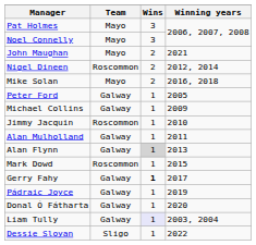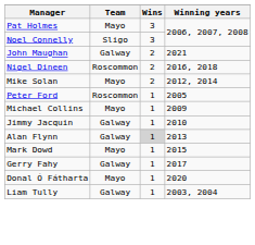 <table class="wikitable">
 <tr>
 </tr>
 <tr>
 <th>Manager</th>
 <th>Team</th>
 <th>Wins</th>
 <th>Winning years</th>
 </tr>
 <tr>
 <td> <a href='#'>Pat Holmes</a></td>
 <td style="text-align:center">Mayo</td>
 <td style="text-align:center;">3</td>
 <td rowspan=2>2006, 2007, 2008</td>
 </tr>
 <tr>
 <td> <a href='#'>Noel Connelly</a></td>
-<td style="text-align:center">Mayo</td>
+<td style="text-align:center">Sligo</td>
 <td style="text-align:center;">3</td>
 </tr>
 <tr>
 <td> <a href='#'>John Maughan</a></td>
-<td style="text-align:center">Mayo</td>
+<td style="text-align:center">Galway</td>
 <td style="text-align:center;">2</td>
 <td>2021</td>
 </tr>
 <tr>
 <td> <a href='#'>Nigel Dineen</a></td>
 <td style="text-align:center">Roscommon</td>
 <td style="text-align:center;">2</td>
-<td>2012, 2014</td>
+<td>2016, 2018</td>
 </tr>
 <tr>
 <td> Mike Solan</td>
 <td style="text-align:center">Mayo</td>
 <td style="text-align:center;">2</td>
-<td>2016, 2018</td>
+<td>2012, 2014</td>
 </tr>
 <tr>
 <td> <a href='#'>Peter Ford</a></td>
-<td style="text-align:center">Galway</td>
+<td style="text-align:center">Roscommon</td>
 <td style="text-align:center;">1</td>
 <td>2005</td>
 </tr>
 <tr>
 <td> Michael Collins</td>
-<td style="text-align:center">Galway</td>
+<td style="text-align:center">Mayo</td>
 <td style="text-align:center;">1</td>
 <td>2009</td>
 </tr>
 <tr>
 <td> Jimmy Jacquin</td>
-<td style="text-align:center">Roscommon</td>
+<td style="text-align:center">Galway</td>
 <td style="text-align:center;">1</td>
 <td>2010</td>
-</tr>
-<tr>
-<td> <a href='#'>Alan Mulholland</a></td>
-<td style="text-align:center">Galway</td>
-<td style="text-align:center;">1</td>
-<td>2011</td>
 </tr>
 <tr>
 <td> Alan Flynn</td>
 <td style="text-align:center">Galway</td>
 <td style="background: lightgrey; text-align:center;">1</td>
 <td>2013</td>
 </tr>
 <tr>
 <td> Mark Dowd</td>
-<td style="text-align:center">Roscommon</td>
+<td style="text-align:center">Mayo</td>
 <td style="text-align:center;">1</td>
 <td>2015</td>
 </tr>
 <tr>
 <td> Gerry Fahy</td>
 <td style="text-align:center">Galway</td>
-<td style="text-align:center;"><strong>1</strong></td>
+<td style="text-align:center;">1</td>
 <td>2017</td>
 </tr>
 <tr>
-<td> <a href='#'>Pádraic Joyce</a></td>
-<td style="text-align:center">Galway</td>
-<td style="text-align:center;">1</td>
-<td>2019</td>
-</tr>
-<tr>
 <td> Donal Ó Fátharta</td>
-<td style="text-align:center">Galway</td>
+<td style="text-align:center">Mayo</td>
 <td style="text-align:center;">1</td>
 <td>2020</td>
 </tr>
 <tr>
 <td> Liam Tully</td>
 <td style="text-align:center">Galway</td>
-<td style="background: lavender; text-align:center;">1</td>
+<td style="text-align:center;">1</td>
 <td>2003, 2004</td>
 </tr>
-<tr>
-<td><a href='#'>Dessie Sloyan</a></td>
-<td style="text-align:center">Sligo</td>
-<td style="text-align:center;">1</td>
-<td>2022</td>
-</tr>
 </table>
